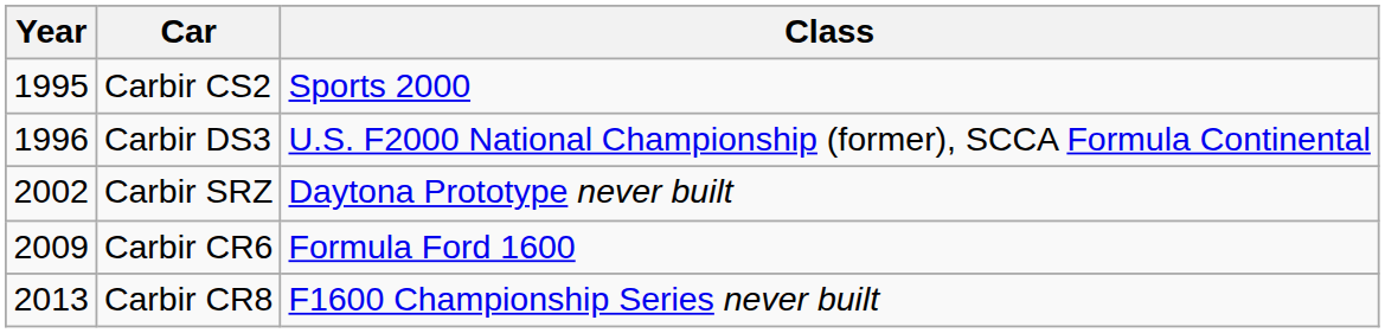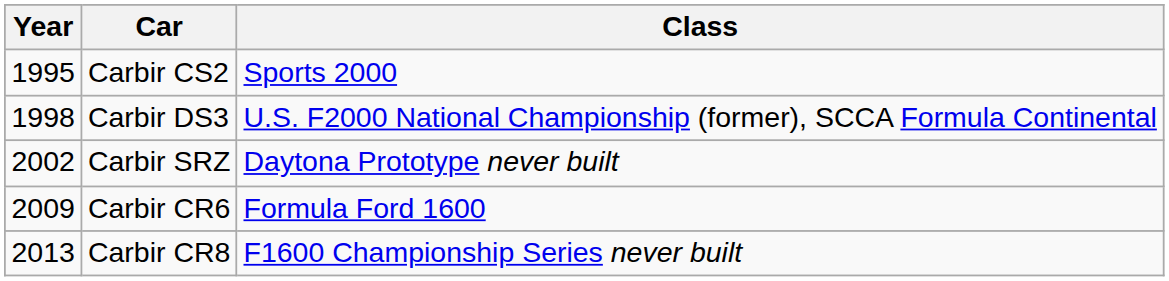 <table class="wikitable">
 <tr>
 <th>Year</th>
 <th>Car</th>
 <th>Class</th>
 </tr>
 <tr>
 <td>1995</td>
 <td>Carbir CS2</td>
 <td><a href='#'>Sports 2000</a></td>
 </tr>
 <tr>
-<td>1996</td>
+<td>1998</td>
 <td>Carbir DS3</td>
 <td><a href='#'>U.S. F2000 National Championship</a> (former), SCCA <a href='#'>Formula Continental</a></td>
 </tr>
 <tr>
 <td>2002</td>
 <td>Carbir SRZ</td>
 <td><a href='#'>Daytona Prototype</a> <em>never built</em></td>
 </tr>
 <tr>
 <td>2009</td>
 <td>Carbir CR6</td>
 <td><a href='#'>Formula Ford 1600</a></td>
 </tr>
 <tr>
 <td>2013</td>
 <td>Carbir CR8</td>
 <td><a href='#'>F1600 Championship Series</a> <em>never built</em></td>
 </tr>
 </table>
